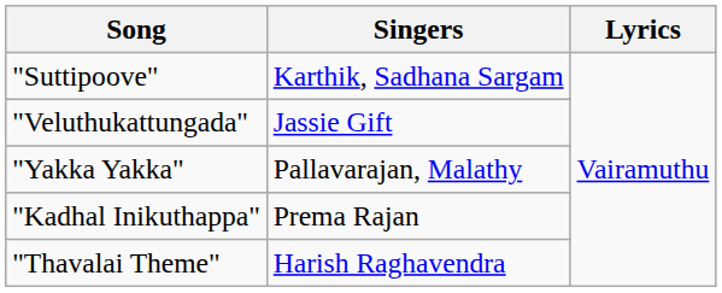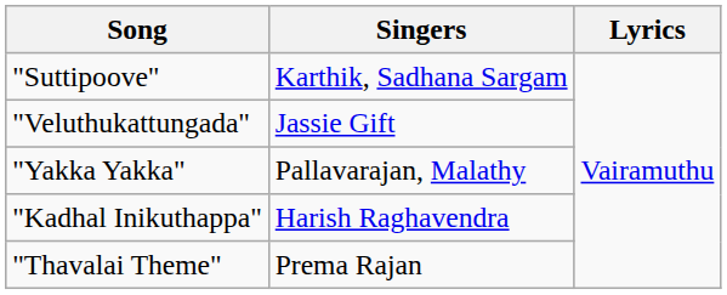 <table class="wikitable" style="font-size:95%;">
 <tr>
 <th>Song</th>
 <th>Singers</th>
 <th>Lyrics</th>
 </tr>
 <tr>
 <td>"Suttipoove"</td>
 <td><a href='#'>Karthik</a>, <a href='#'>Sadhana Sargam</a></td>
 <td rowspan=5><a href='#'>Vairamuthu</a></td>
 </tr>
 <tr>
 <td>"Veluthukattungada"</td>
 <td><a href='#'>Jassie Gift</a></td>
 </tr>
 <tr>
 <td>"Yakka Yakka"</td>
 <td>Pallavarajan, <a href='#'>Malathy</a></td>
 </tr>
 <tr>
 <td>"Kadhal Inikuthappa"</td>
-<td>Prema Rajan</td>
+<td><a href='#'>Harish Raghavendra</a></td>
 </tr>
 <tr>
 <td>"Thavalai Theme"</td>
-<td><a href='#'>Harish Raghavendra</a></td>
+<td>Prema Rajan</td>
 </tr>
 </table>
